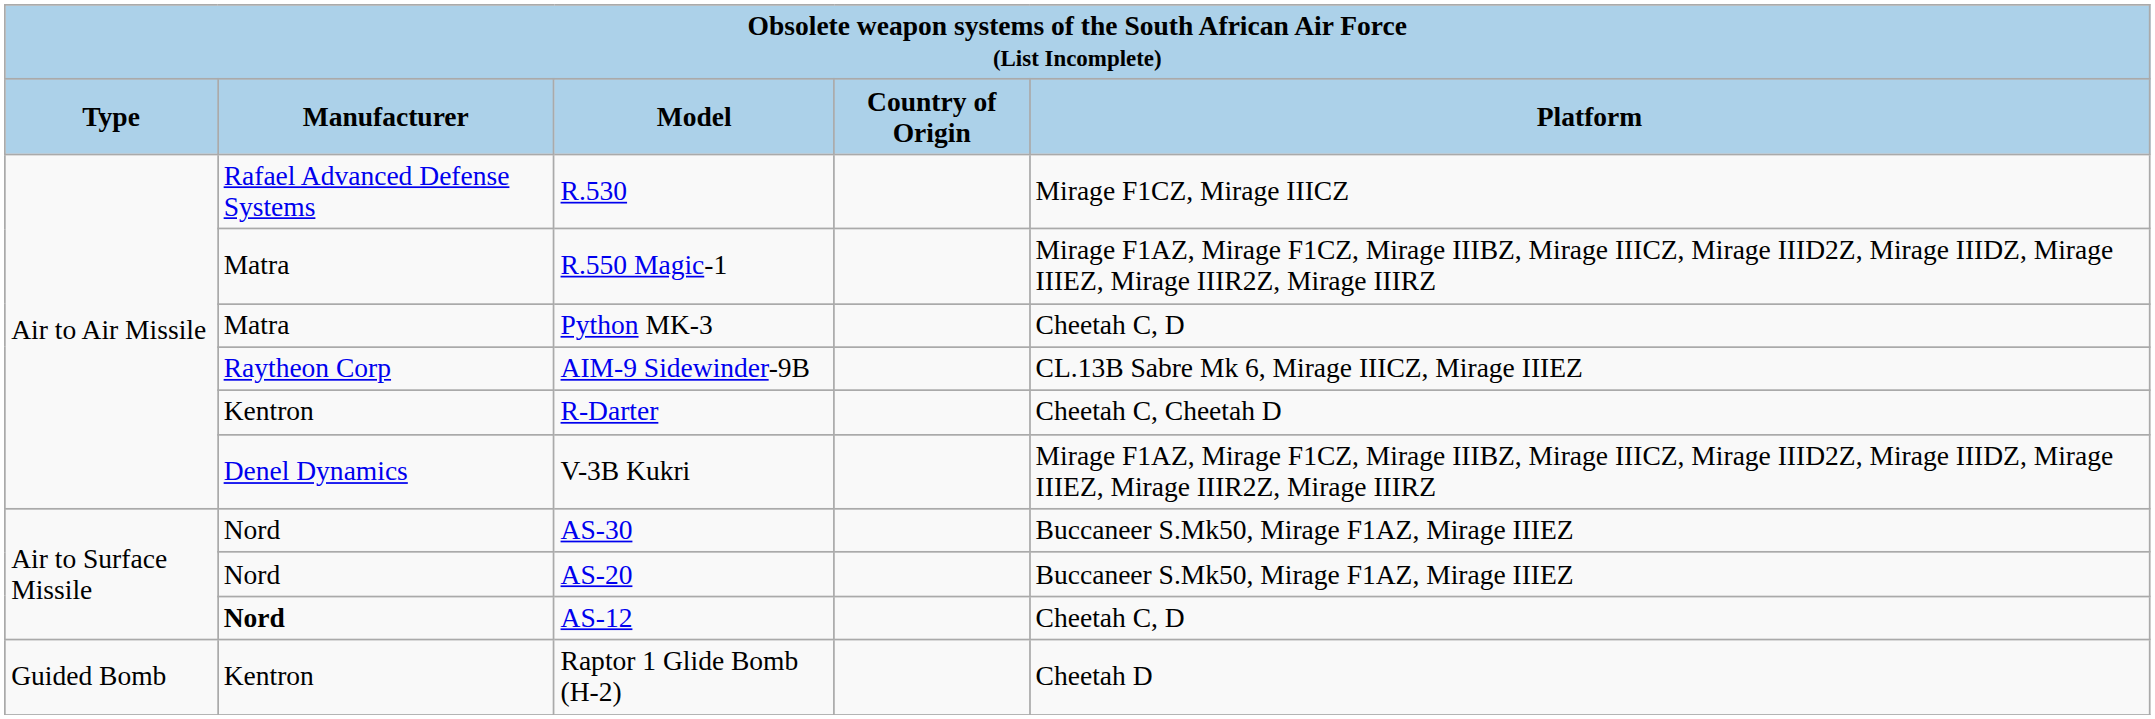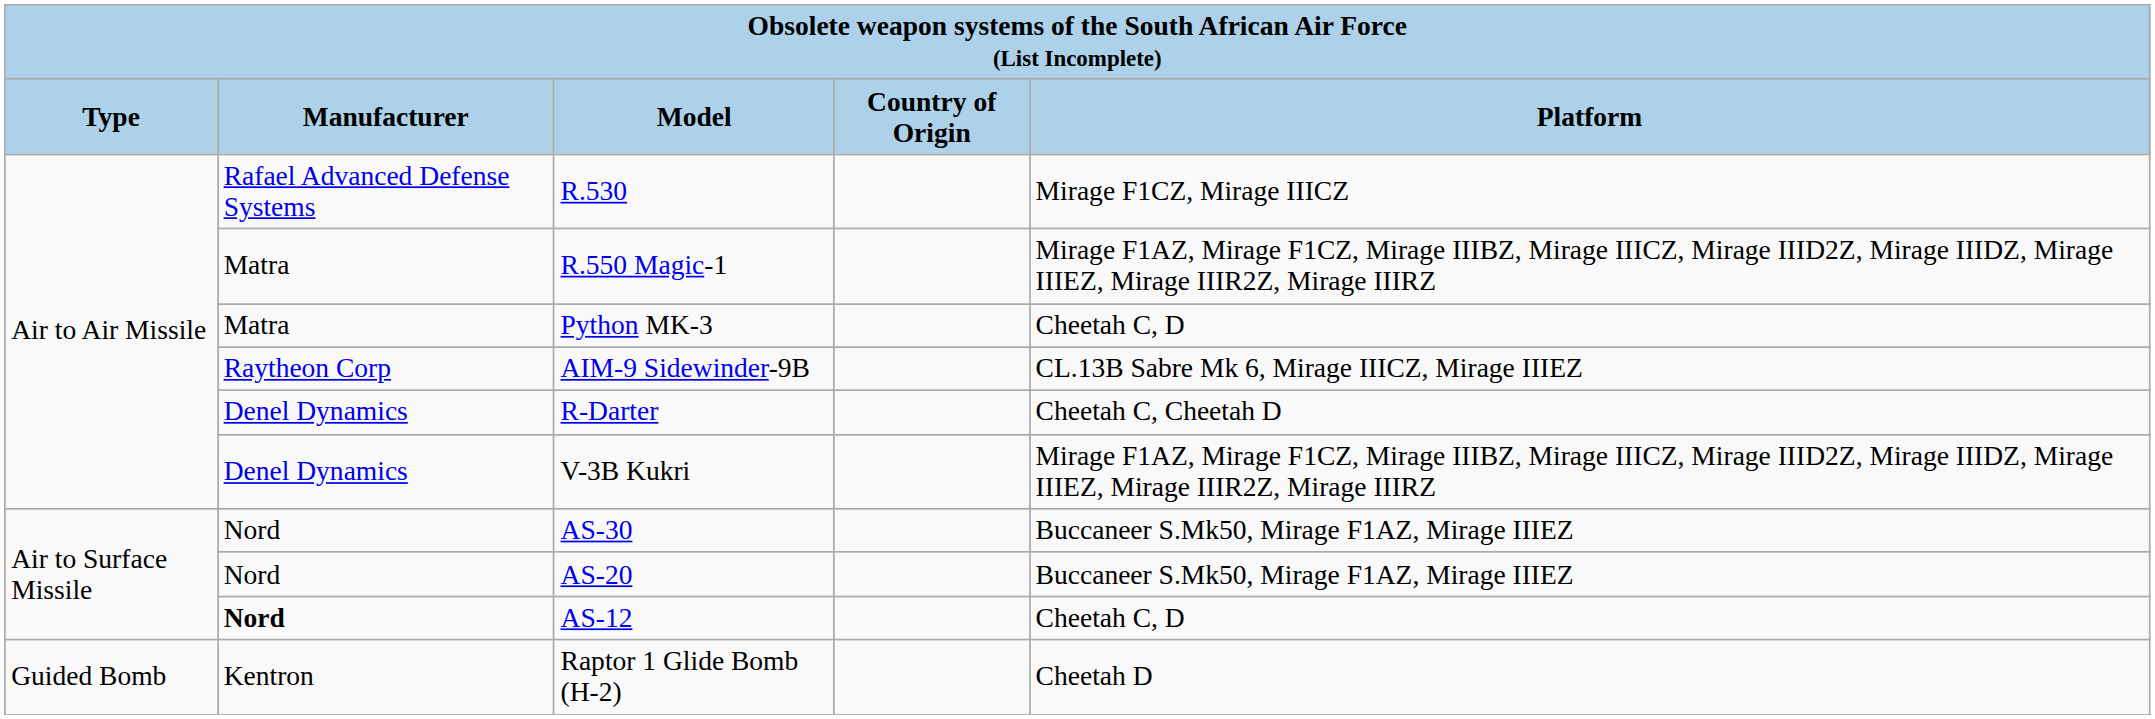 <table class="wikitable">
 <tr>
 <td style="background:#ACD1E9;" colspan="6" align="center"><strong>Obsolete weapon systems of the South African Air Force</strong><br><small><strong>(List Incomplete)</strong></small></td>
 </tr>
 <tr>
 <td style="background:#ACD1E9;" align="center"><strong>Type</strong></td>
 <td style="background:#ACD1E9;" align="center"><strong>Manufacturer</strong></td>
 <td style="background:#ACD1E9;" align="center"><strong>Model</strong></td>
 <td style="background:#ACD1E9;" align="center"><strong>Country of Origin</strong></td>
 <td style="background:#ACD1E9;" align="center"><strong>Platform</strong></td>
 </tr>
 <tr>
 <td rowspan="6">Air to Air Missile</td>
 <td><a href='#'>Rafael Advanced Defense Systems</a></td>
 <td><a href='#'>R.530</a></td>
 <td></td>
 <td>Mirage F1CZ, Mirage IIICZ</td>
 </tr>
 <tr>
 <td>Matra</td>
 <td><a href='#'>R.550 Magic</a>-1</td>
 <td></td>
 <td>Mirage F1AZ, Mirage F1CZ, Mirage IIIBZ, Mirage IIICZ, Mirage IIID2Z, Mirage IIIDZ, Mirage IIIEZ, Mirage IIIR2Z, Mirage IIIRZ</td>
 </tr>
 <tr>
 <td>Matra</td>
 <td><a href='#'>Python</a> MK-3</td>
 <td></td>
 <td>Cheetah C, D</td>
 </tr>
 <tr>
 <td><a href='#'>Raytheon Corp</a></td>
 <td><a href='#'>AIM-9 Sidewinder</a>-9B</td>
 <td></td>
 <td>CL.13B Sabre Mk 6, Mirage IIICZ, Mirage IIIEZ</td>
 </tr>
 <tr>
-<td>Kentron</td>
+<td><a href='#'>Denel Dynamics</a></td>
 <td><a href='#'>R-Darter</a></td>
 <td></td>
 <td>Cheetah C, Cheetah D</td>
 </tr>
 <tr>
 <td><a href='#'>Denel Dynamics</a></td>
 <td>V-3B Kukri</td>
 <td></td>
 <td>Mirage F1AZ, Mirage F1CZ, Mirage IIIBZ, Mirage IIICZ, Mirage IIID2Z, Mirage IIIDZ, Mirage IIIEZ, Mirage IIIR2Z, Mirage IIIRZ</td>
 </tr>
 <tr>
 <td rowspan="3">Air to Surface Missile</td>
 <td>Nord</td>
 <td><a href='#'>AS-30</a></td>
 <td></td>
 <td>Buccaneer S.Mk50, Mirage F1AZ, Mirage IIIEZ</td>
 </tr>
 <tr>
 <td>Nord</td>
 <td><a href='#'>AS-20</a></td>
 <td></td>
 <td>Buccaneer S.Mk50, Mirage F1AZ, Mirage IIIEZ</td>
 </tr>
 <tr>
 <td><strong>Nord</strong></td>
 <td><a href='#'>AS-12</a></td>
 <td></td>
 <td>Cheetah C, D</td>
 </tr>
 <tr>
 <td>Guided Bomb</td>
 <td>Kentron</td>
 <td>Raptor 1 Glide Bomb (H-2)</td>
 <td></td>
 <td>Cheetah D</td>
 </tr>
 <tr>
 </tr>
 </table>
